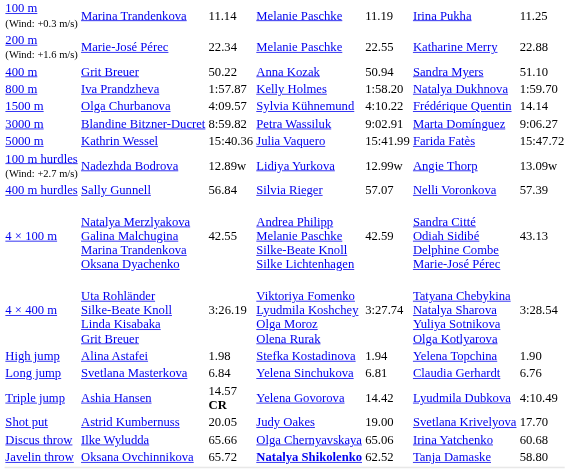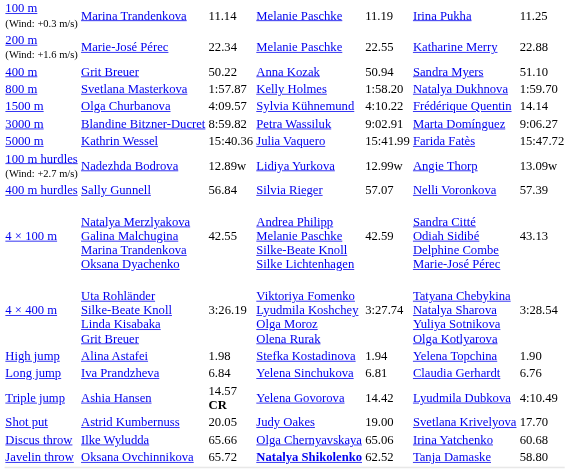 <table>
 <tr>
 <td><a href='#'>100 m</a><br><small>(Wind: +0.3 m/s)</small></td>
 <td><a href='#'>Marina Trandenkova</a><br></td>
 <td>11.14</td>
 <td><a href='#'>Melanie Paschke</a><br></td>
 <td>11.19</td>
 <td><a href='#'>Irina Pukha</a><br></td>
 <td>11.25</td>
 </tr>
 <tr>
 <td><a href='#'>200 m</a><br><small>(Wind: +1.6 m/s)</small></td>
 <td><a href='#'>Marie-José Pérec</a><br></td>
 <td>22.34</td>
 <td><a href='#'>Melanie Paschke</a><br></td>
 <td>22.55</td>
 <td><a href='#'>Katharine Merry</a><br></td>
 <td>22.88</td>
 </tr>
 <tr>
 <td><a href='#'>400 m</a></td>
 <td><a href='#'>Grit Breuer</a><br></td>
 <td>50.22</td>
 <td><a href='#'>Anna Kozak</a><br></td>
 <td>50.94</td>
 <td><a href='#'>Sandra Myers</a><br></td>
 <td>51.10</td>
 </tr>
 <tr>
 <td><a href='#'>800 m</a></td>
-<td><a href='#'>Iva Prandzheva</a><br></td>
+<td><a href='#'>Svetlana Masterkova</a><br></td>
 <td>1:57.87</td>
 <td><a href='#'>Kelly Holmes</a><br></td>
 <td>1:58.20</td>
 <td><a href='#'>Natalya Dukhnova</a><br></td>
 <td>1:59.70</td>
 </tr>
 <tr>
 <td><a href='#'>1500 m</a></td>
 <td><a href='#'>Olga Churbanova</a><br></td>
 <td>4:09.57</td>
 <td><a href='#'>Sylvia Kühnemund</a><br></td>
 <td>4:10.22</td>
 <td><a href='#'>Frédérique Quentin</a><br></td>
 <td>14.14</td>
 </tr>
 <tr>
 <td><a href='#'>3000 m</a></td>
 <td><a href='#'>Blandine Bitzner-Ducret</a><br></td>
 <td>8:59.82</td>
 <td><a href='#'>Petra Wassiluk</a><br></td>
 <td>9:02.91</td>
 <td><a href='#'>Marta Domínguez</a><br></td>
 <td>9:06.27</td>
 </tr>
 <tr>
 <td><a href='#'>5000 m</a></td>
 <td><a href='#'>Kathrin Wessel</a><br></td>
 <td>15:40.36</td>
 <td><a href='#'>Julia Vaquero</a><br></td>
 <td>15:41.99</td>
 <td><a href='#'>Farida Fatès</a><br></td>
 <td>15:47.72</td>
 </tr>
 <tr>
 <td><a href='#'>100 m hurdles</a><br><small>(Wind: +2.7 m/s)</small></td>
 <td><a href='#'>Nadezhda Bodrova</a><br></td>
 <td>12.89w</td>
 <td><a href='#'>Lidiya Yurkova</a><br></td>
 <td>12.99w</td>
 <td><a href='#'>Angie Thorp</a><br></td>
 <td>13.09w</td>
 </tr>
 <tr>
 <td><a href='#'>400 m hurdles</a></td>
 <td><a href='#'>Sally Gunnell</a><br></td>
 <td>56.84</td>
 <td><a href='#'>Silvia Rieger</a><br></td>
 <td>57.07</td>
 <td><a href='#'>Nelli Voronkova</a><br></td>
 <td>57.39</td>
 </tr>
 <tr>
 <td><a href='#'>4 × 100 m</a></td>
 <td><br><a href='#'>Natalya Merzlyakova</a><br><a href='#'>Galina Malchugina</a><br><a href='#'>Marina Trandenkova</a><br><a href='#'>Oksana Dyachenko</a></td>
 <td>42.55</td>
 <td><br><a href='#'>Andrea Philipp</a><br><a href='#'>Melanie Paschke</a><br><a href='#'>Silke-Beate Knoll</a><br><a href='#'>Silke Lichtenhagen</a></td>
 <td>42.59</td>
 <td><br><a href='#'>Sandra Citté</a><br><a href='#'>Odiah Sidibé</a><br><a href='#'>Delphine Combe</a><br><a href='#'>Marie-José Pérec</a></td>
 <td>43.13</td>
 </tr>
 <tr>
 <td><a href='#'>4 × 400 m</a></td>
 <td><br><a href='#'>Uta Rohländer</a><br><a href='#'>Silke-Beate Knoll</a><br><a href='#'>Linda Kisabaka</a><br><a href='#'>Grit Breuer</a></td>
 <td>3:26.19</td>
 <td><br><a href='#'>Viktoriya Fomenko</a><br><a href='#'>Lyudmila Koshchey</a><br><a href='#'>Olga Moroz</a><br><a href='#'>Olena Rurak</a></td>
 <td>3:27.74</td>
 <td><br><a href='#'>Tatyana Chebykina</a><br><a href='#'>Natalya Sharova</a><br><a href='#'>Yuliya Sotnikova</a><br><a href='#'>Olga Kotlyarova</a></td>
 <td>3:28.54</td>
 </tr>
 <tr>
 <td><a href='#'>High jump</a></td>
 <td><a href='#'>Alina Astafei</a><br></td>
 <td>1.98</td>
 <td><a href='#'>Stefka Kostadinova</a><br></td>
 <td>1.94</td>
 <td><a href='#'>Yelena Topchina</a><br></td>
 <td>1.90</td>
 </tr>
 <tr>
 <td><a href='#'>Long jump</a></td>
-<td><a href='#'>Svetlana Masterkova</a><br></td>
+<td><a href='#'>Iva Prandzheva</a><br></td>
 <td>6.84</td>
 <td><a href='#'>Yelena Sinchukova</a><br></td>
 <td>6.81</td>
 <td><a href='#'>Claudia Gerhardt</a><br></td>
 <td>6.76</td>
 </tr>
 <tr>
 <td><a href='#'>Triple jump</a></td>
 <td><a href='#'>Ashia Hansen</a><br></td>
 <td>14.57<br><strong>CR</strong></td>
 <td><a href='#'>Yelena Govorova</a><br></td>
 <td>14.42</td>
 <td><a href='#'>Lyudmila Dubkova</a><br></td>
 <td>4:10.49</td>
 </tr>
 <tr>
 <td><a href='#'>Shot put</a></td>
 <td><a href='#'>Astrid Kumbernuss</a><br></td>
 <td>20.05</td>
 <td><a href='#'>Judy Oakes</a><br></td>
 <td>19.00</td>
 <td><a href='#'>Svetlana Krivelyova</a><br></td>
 <td>17.70</td>
 </tr>
 <tr>
 <td><a href='#'>Discus throw</a></td>
 <td><a href='#'>Ilke Wyludda</a><br></td>
 <td>65.66</td>
 <td><a href='#'>Olga Chernyavskaya</a><br></td>
 <td>65.06</td>
 <td><a href='#'>Irina Yatchenko</a><br></td>
 <td>60.68</td>
 </tr>
 <tr>
 <td><a href='#'>Javelin throw</a></td>
 <td><a href='#'>Oksana Ovchinnikova</a><br></td>
 <td>65.72</td>
 <td><strong><a href='#'>Natalya Shikolenko</a><br></strong></td>
 <td>62.52</td>
 <td><a href='#'>Tanja Damaske</a><br></td>
 <td>58.80</td>
 </tr>
 <tr style="background:#e8e8e8;">
 <td colspan=7></td>
 </tr>
 </table>
